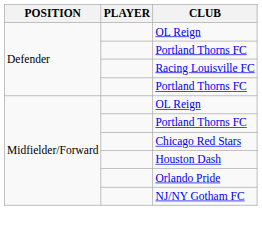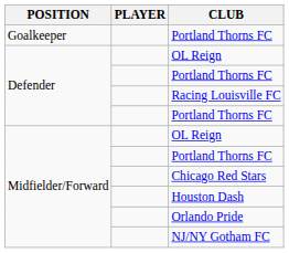 <table class="wikitable sortable">
 <tr>
 <th>POSITION</th>
 <th>PLAYER</th>
 <th>CLUB</th>
+</tr>
+<tr>
+<td>Goalkeeper</td>
+<td> </td>
+<td><a href='#'>Portland Thorns FC</a></td>
 </tr>
 <tr>
 <td rowspan=4>Defender</td>
 <td> </td>
 <td><a href='#'>OL Reign</a></td>
 </tr>
 <tr>
 <td> </td>
 <td><a href='#'>Portland Thorns FC</a></td>
 </tr>
 <tr>
 <td> </td>
 <td><a href='#'>Racing Louisville FC</a></td>
 </tr>
 <tr>
 <td> </td>
 <td><a href='#'>Portland Thorns FC</a></td>
 </tr>
 <tr>
 <td rowspan=6>Midfielder/Forward</td>
 <td> </td>
 <td><a href='#'>OL Reign</a></td>
 </tr>
 <tr>
 <td> </td>
 <td><a href='#'>Portland Thorns FC</a></td>
 </tr>
 <tr>
 <td> </td>
 <td><a href='#'>Chicago Red Stars</a></td>
 </tr>
 <tr>
 <td> </td>
 <td><a href='#'>Houston Dash</a></td>
 </tr>
 <tr>
 <td> </td>
 <td><a href='#'>Orlando Pride</a></td>
 </tr>
 <tr>
 <td> </td>
 <td><a href='#'>NJ/NY Gotham FC</a></td>
 </tr>
 </table>
